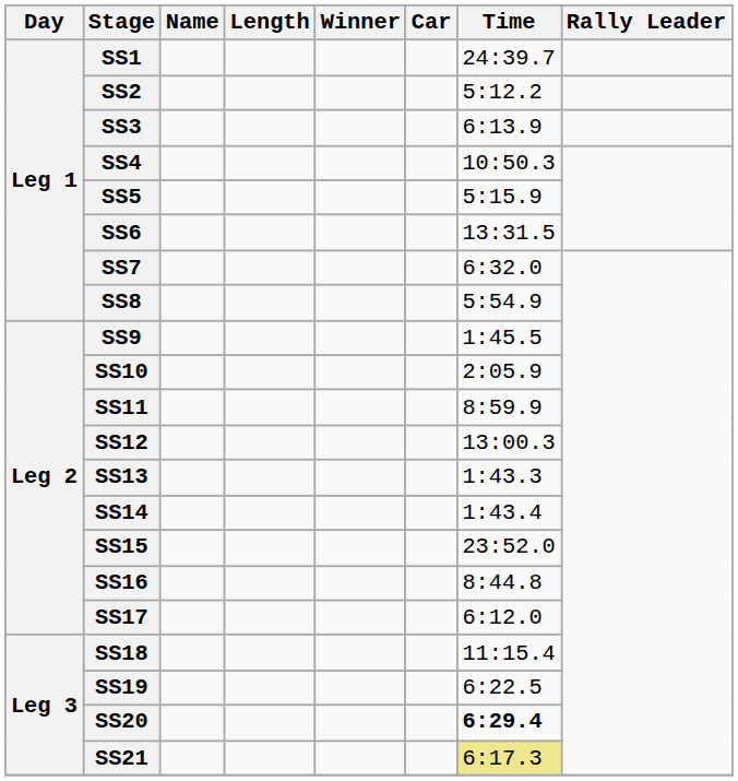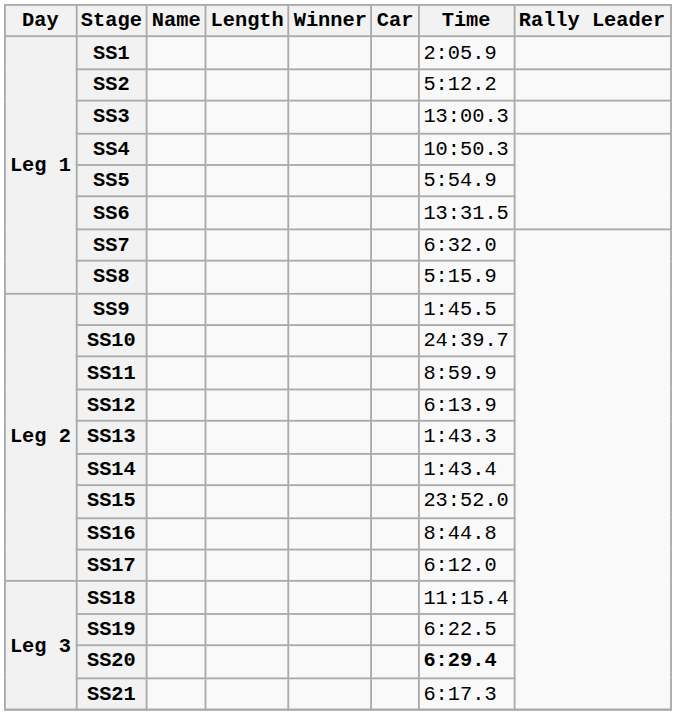 <table class="wikitable plainrowheaders sortable" style="font-size: 85%">
 <tr>
 <th>Day</th>
 <th>Stage</th>
 <th>Name</th>
 <th>Length</th>
 <th>Winner</th>
 <th>Car</th>
 <th>Time</th>
 <th>Rally Leader</th>
 </tr>
 <tr>
 <th rowspan="8">Leg 1</th>
 <th>SS1</th>
 <td></td>
 <td></td>
 <td></td>
 <td></td>
-<td>24:39.7</td>
+<td>2:05.9</td>
 <td></td>
 </tr>
 <tr>
 <th>SS2</th>
 <td></td>
 <td></td>
 <td></td>
 <td></td>
 <td>5:12.2</td>
 <td></td>
 </tr>
 <tr>
 <th>SS3</th>
 <td></td>
 <td></td>
 <td></td>
 <td></td>
-<td>6:13.9</td>
+<td>13:00.3</td>
 <td></td>
 </tr>
 <tr>
 <th>SS4</th>
 <td></td>
 <td></td>
 <td></td>
 <td></td>
 <td>10:50.3</td>
 <td rowspan="3"></td>
 </tr>
 <tr>
 <th>SS5</th>
 <td></td>
 <td></td>
 <td></td>
 <td></td>
-<td>5:15.9</td>
+<td>5:54.9</td>
 </tr>
 <tr>
 <th>SS6</th>
 <td></td>
 <td></td>
 <td></td>
 <td></td>
 <td>13:31.5</td>
 </tr>
 <tr>
 <th>SS7</th>
 <td></td>
 <td></td>
 <td></td>
 <td></td>
 <td>6:32.0</td>
 <td rowspan="15"></td>
 </tr>
 <tr>
 <th>SS8</th>
 <td></td>
 <td></td>
 <td></td>
 <td></td>
-<td>5:54.9</td>
+<td>5:15.9</td>
 </tr>
 <tr>
 <th rowspan="9">Leg 2</th>
 <th>SS9</th>
 <td></td>
 <td></td>
 <td></td>
 <td></td>
 <td>1:45.5</td>
 </tr>
 <tr>
 <th>SS10</th>
 <td></td>
 <td></td>
 <td></td>
 <td></td>
-<td>2:05.9</td>
+<td>24:39.7</td>
 </tr>
 <tr>
 <th>SS11</th>
 <td></td>
 <td></td>
 <td></td>
 <td></td>
 <td>8:59.9</td>
 </tr>
 <tr>
 <th>SS12</th>
 <td></td>
 <td></td>
 <td></td>
 <td></td>
-<td>13:00.3</td>
+<td>6:13.9</td>
 </tr>
 <tr>
 <th>SS13</th>
 <td></td>
 <td></td>
 <td></td>
 <td></td>
 <td>1:43.3</td>
 </tr>
 <tr>
 <th>SS14</th>
 <td></td>
 <td></td>
 <td></td>
 <td></td>
 <td>1:43.4</td>
 </tr>
 <tr>
 <th>SS15</th>
 <td></td>
 <td></td>
 <td></td>
 <td></td>
 <td>23:52.0</td>
 </tr>
 <tr>
 <th>SS16</th>
 <td></td>
 <td></td>
 <td></td>
 <td></td>
 <td>8:44.8</td>
 </tr>
 <tr>
 <th>SS17</th>
 <td></td>
 <td></td>
 <td></td>
 <td></td>
 <td>6:12.0</td>
 </tr>
 <tr>
 <th rowspan="4">Leg 3</th>
 <th>SS18</th>
 <td></td>
 <td></td>
 <td></td>
 <td></td>
 <td>11:15.4</td>
 </tr>
 <tr>
 <th>SS19</th>
 <td></td>
 <td></td>
 <td></td>
 <td></td>
 <td>6:22.5</td>
 </tr>
 <tr>
 <th>SS20</th>
 <td></td>
 <td></td>
 <td></td>
 <td></td>
 <td><strong>6:29.4</strong></td>
 </tr>
 <tr>
 <th>SS21</th>
 <td></td>
 <td></td>
 <td></td>
 <td></td>
-<td style="background: khaki;">6:17.3</td>
+<td>6:17.3</td>
 </tr>
 <tr>
 </tr>
 </table>
